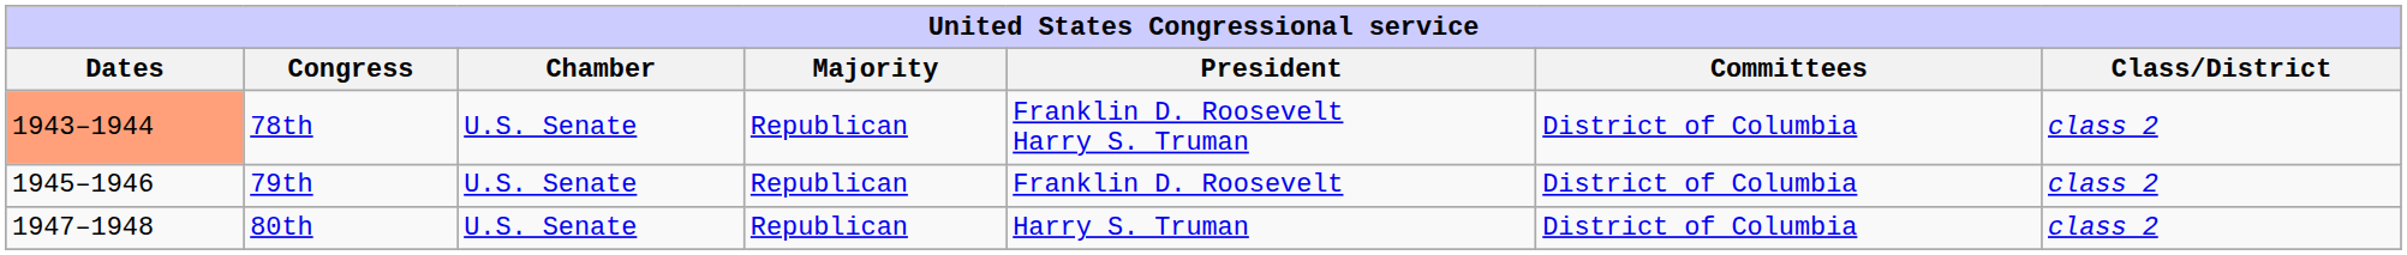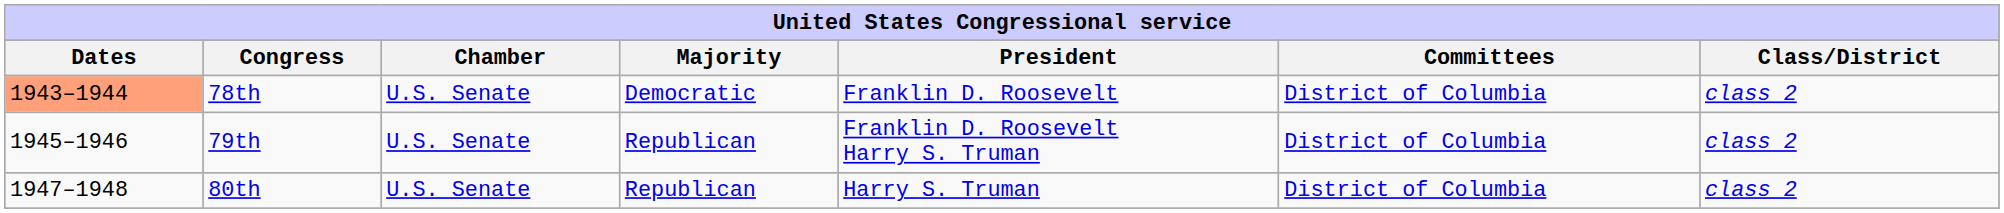 <table class=wikitable style="width: 94%" style="text-align: center;" align="center">
 <tr bgcolor=#cccccc>
 <th colspan=7 style="background: #ccccff;">United States Congressional service</th>
 </tr>
 <tr>
 <th><strong>Dates</strong></th>
 <th><strong>Congress</strong></th>
 <th><strong>Chamber</strong></th>
 <th><strong>Majority</strong></th>
 <th><strong>President</strong></th>
 <th><strong>Committees</strong></th>
 <th><strong>Class/District</strong></th>
 </tr>
 <tr>
 <td style="background: lightsalmon;">1943–1944</td>
 <td><a href='#'>78th</a></td>
 <td><a href='#'>U.S. Senate</a></td>
-<td><a href='#'>Republican</a></td>
-<td><a href='#'>Franklin D. Roosevelt</a><br><a href='#'>Harry S. Truman</a></td>
+<td><a href='#'>Democratic</a></td>
+<td><a href='#'>Franklin D. Roosevelt</a></td>
 <td><a href='#'>District of Columbia</a></td>
 <td><a href='#'><em>class 2</em></a></td>
 </tr>
 <tr>
 <td>1945–1946</td>
 <td><a href='#'>79th</a></td>
 <td><a href='#'>U.S. Senate</a></td>
 <td><a href='#'>Republican</a></td>
-<td><a href='#'>Franklin D. Roosevelt</a></td>
+<td><a href='#'>Franklin D. Roosevelt</a><br><a href='#'>Harry S. Truman</a></td>
 <td><a href='#'>District of Columbia</a></td>
 <td><a href='#'><em>class 2</em></a></td>
 </tr>
 <tr>
 <td>1947–1948</td>
 <td><a href='#'>80th</a></td>
 <td><a href='#'>U.S. Senate</a></td>
 <td><a href='#'>Republican</a></td>
 <td><a href='#'>Harry S. Truman</a></td>
 <td><a href='#'>District of Columbia</a></td>
 <td><a href='#'><em>class 2</em></a></td>
 </tr>
 </table>
